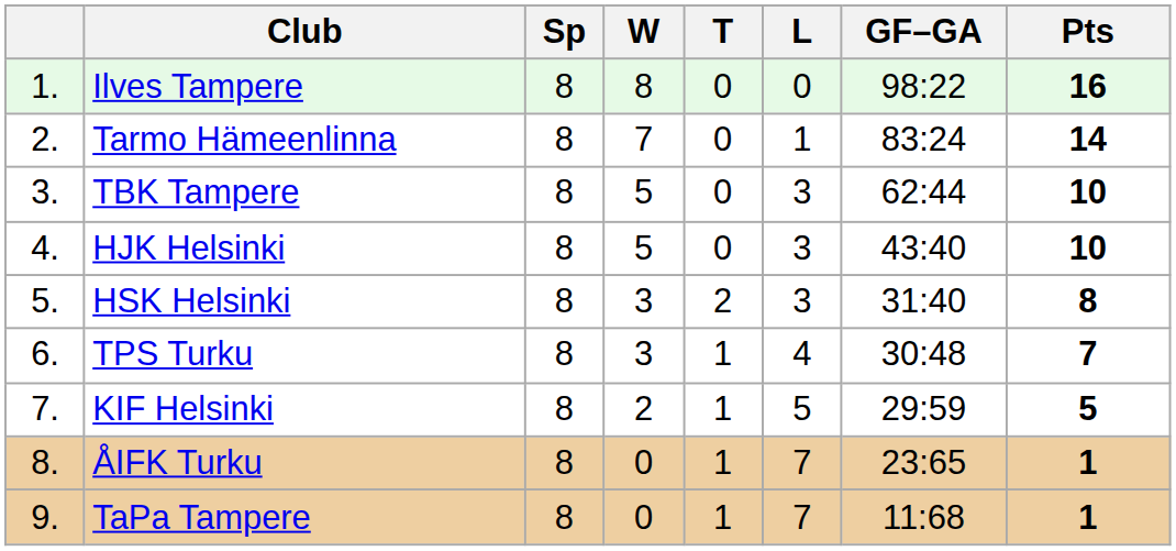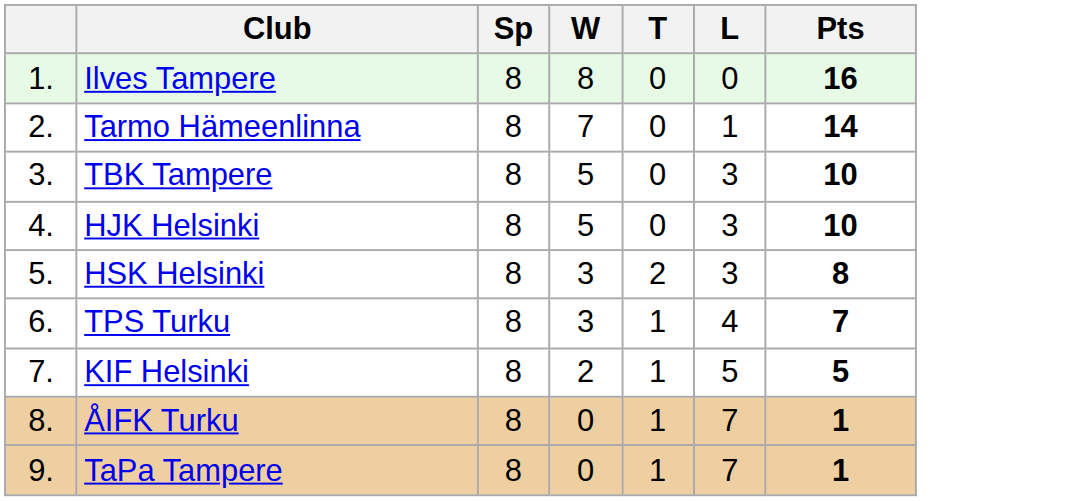 <table class="wikitable">
 <tr>
 <th width="30"></th>
 <th width="200">Club</th>
 <th width="30">Sp</th>
 <th width="30">W</th>
 <th width="30">T</th>
 <th width="30">L</th>
-<th width="70">GF–GA</th>
 <th width="70">Pts</th>
 </tr>
 <tr bgcolor="#e6fae6" align="center">
 <td>1.</td>
 <td align="left"><a href='#'>Ilves Tampere</a></td>
 <td>8</td>
 <td>8</td>
 <td>0</td>
 <td>0</td>
-<td>98:22</td>
 <td><strong>16</strong></td>
 </tr>
 <tr bgcolor="#FFFFFF" align="center">
 <td>2.</td>
 <td align="left"><a href='#'>Tarmo Hämeenlinna</a></td>
 <td>8</td>
 <td>7</td>
 <td>0</td>
 <td>1</td>
-<td>83:24</td>
 <td><strong>14</strong></td>
 </tr>
 <tr bgcolor="#FFFFFF" align="center">
 <td>3.</td>
 <td align="left"><a href='#'>TBK Tampere</a></td>
 <td>8</td>
 <td>5</td>
 <td>0</td>
 <td>3</td>
-<td>62:44</td>
 <td><strong>10</strong></td>
 </tr>
 <tr bgcolor="#FFFFFF" align="center">
 <td>4.</td>
 <td align="left"><a href='#'>HJK Helsinki</a></td>
 <td>8</td>
 <td>5</td>
 <td>0</td>
 <td>3</td>
-<td>43:40</td>
 <td><strong>10</strong></td>
 </tr>
 <tr bgcolor="#FFFFFF" align="center">
 <td>5.</td>
 <td align="left"><a href='#'>HSK Helsinki</a></td>
 <td>8</td>
 <td>3</td>
 <td>2</td>
 <td>3</td>
-<td>31:40</td>
 <td><strong>8</strong></td>
 </tr>
 <tr bgcolor="#FFFFFF" align="center">
 <td>6.</td>
 <td align="left"><a href='#'>TPS Turku</a></td>
 <td>8</td>
 <td>3</td>
 <td>1</td>
 <td>4</td>
-<td>30:48</td>
 <td><strong>7</strong></td>
 </tr>
 <tr bgcolor="#FFFFFF" align="center">
 <td>7.</td>
 <td align="left"><a href='#'>KIF Helsinki</a></td>
 <td>8</td>
 <td>2</td>
 <td>1</td>
 <td>5</td>
-<td>29:59</td>
 <td><strong>5</strong></td>
 </tr>
 <tr bgcolor="#EECFA1" align="center">
 <td>8.</td>
 <td align="left"><a href='#'>ÅIFK Turku</a></td>
 <td>8</td>
 <td>0</td>
 <td>1</td>
 <td>7</td>
-<td>23:65</td>
 <td><strong>1</strong></td>
 </tr>
 <tr bgcolor="#EECFA1" align="center">
 <td>9.</td>
 <td align="left"><a href='#'>TaPa Tampere</a></td>
 <td>8</td>
 <td>0</td>
 <td>1</td>
 <td>7</td>
-<td>11:68</td>
 <td><strong>1</strong></td>
 </tr>
 </table>
